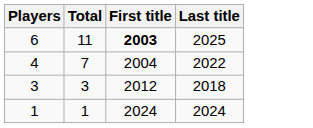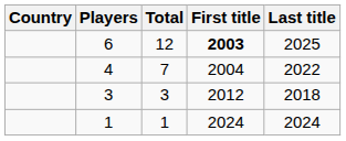 <table class="wikitable" style="text-align: center;">
 <tr>
+<th>Country</th>
 <th>Players</th>
 <th>Total</th>
 <th>First title</th>
 <th>Last title</th>
 </tr>
 <tr>
+<td align="left"></td>
 <td>6</td>
-<td>11</td>
+<td>12</td>
 <td><strong>2003</strong></td>
 <td>2025</td>
 </tr>
 <tr>
+<td align="left"></td>
 <td>4</td>
 <td>7</td>
 <td>2004</td>
 <td>2022</td>
 </tr>
 <tr>
+<td align="left"></td>
 <td>3</td>
 <td>3</td>
 <td>2012</td>
 <td>2018</td>
 </tr>
 <tr>
+<td align="left"></td>
 <td>1</td>
 <td>1</td>
 <td>2024</td>
 <td>2024</td>
 </tr>
 </table>
